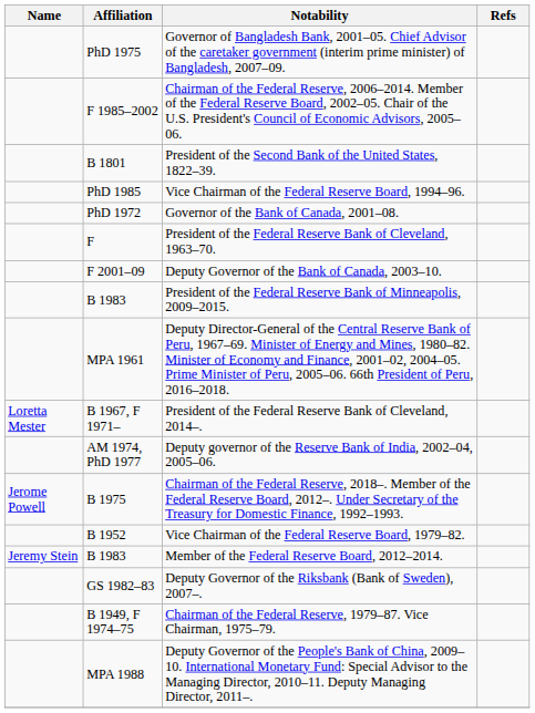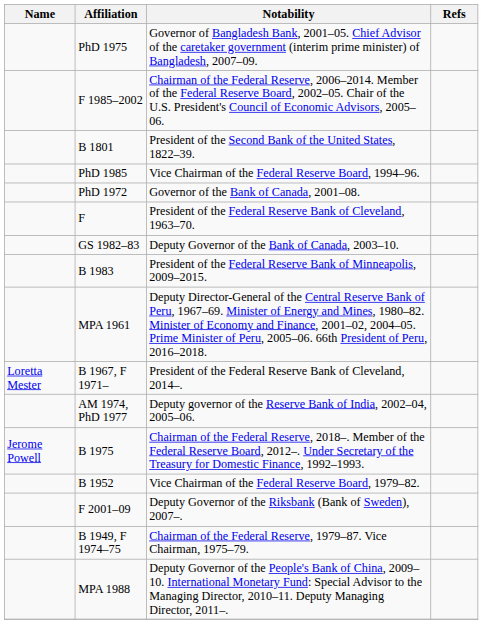 <table class="wikitable sortable" style="width:100%">
 <tr>
 <th width="15%">Name</th>
 <th width="15%">Affiliation</th>
 <th width="*" class="unsortable">Notability</th>
 <th width="10%" class="unsortable">Refs</th>
 </tr>
 <tr>
 <td></td>
 <td>PhD 1975</td>
 <td>Governor of <a href='#'>Bangladesh Bank</a>, 2001–05. <a href='#'>Chief Advisor</a> of the <a href='#'>caretaker government</a> (interim prime minister) of <a href='#'>Bangladesh</a>, 2007–09.</td>
 <td></td>
 </tr>
 <tr>
 <td></td>
 <td>F 1985–2002</td>
 <td><a href='#'>Chairman of the Federal Reserve</a>, 2006–2014. Member of the <a href='#'>Federal Reserve Board</a>, 2002–05. Chair of the U.S. President's <a href='#'>Council of Economic Advisors</a>, 2005–06.</td>
 <td></td>
 </tr>
 <tr>
 <td></td>
 <td>B 1801</td>
 <td>President of the <a href='#'>Second Bank of the United States</a>, 1822–39.</td>
 <td></td>
 </tr>
 <tr>
 <td></td>
 <td>PhD 1985</td>
 <td>Vice Chairman of the <a href='#'>Federal Reserve Board</a>, 1994–96.</td>
 <td></td>
 </tr>
 <tr>
 <td></td>
 <td>PhD 1972</td>
 <td>Governor of the <a href='#'>Bank of Canada</a>, 2001–08.</td>
 <td></td>
 </tr>
 <tr>
 <td></td>
 <td>F</td>
 <td>President of the <a href='#'>Federal Reserve Bank of Cleveland</a>, 1963–70.</td>
 <td></td>
 </tr>
 <tr>
 <td></td>
-<td>F 2001–09</td>
+<td>GS 1982–83</td>
 <td>Deputy Governor of the <a href='#'>Bank of Canada</a>, 2003–10.</td>
 <td></td>
 </tr>
 <tr>
 <td></td>
 <td>B 1983</td>
 <td>President of the <a href='#'>Federal Reserve Bank of Minneapolis</a>, 2009–2015.</td>
 <td></td>
 </tr>
 <tr>
 <td></td>
 <td>MPA 1961</td>
 <td>Deputy Director-General of the <a href='#'>Central Reserve Bank of Peru</a>, 1967–69. <a href='#'>Minister of Energy and Mines</a>, 1980–82. <a href='#'>Minister of Economy and Finance</a>, 2001–02, 2004–05. <a href='#'>Prime Minister of Peru</a>, 2005–06. 66th <a href='#'>President of Peru</a>, 2016–2018.</td>
 <td></td>
 </tr>
 <tr>
 <td><a href='#'>Loretta Mester</a></td>
 <td>B 1967, F 1971–</td>
 <td>President of the Federal Reserve Bank of Cleveland, 2014–.</td>
 <td></td>
 </tr>
 <tr>
 <td></td>
 <td>AM 1974, PhD 1977</td>
 <td>Deputy governor of the <a href='#'>Reserve Bank of India</a>, 2002–04, 2005–06.</td>
 <td></td>
 </tr>
 <tr>
 <td><a href='#'>Jerome Powell</a></td>
 <td>B 1975</td>
 <td><a href='#'>Chairman of the Federal Reserve</a>, 2018–. Member of the <a href='#'>Federal Reserve Board</a>, 2012–. <a href='#'>Under Secretary of the Treasury for Domestic Finance</a>, 1992–1993.</td>
 <td></td>
 </tr>
 <tr>
 <td></td>
 <td>B 1952</td>
 <td>Vice Chairman of the <a href='#'>Federal Reserve Board</a>, 1979–82.</td>
 <td></td>
 </tr>
 <tr>
-<td><a href='#'>Jeremy Stein</a></td>
-<td>B 1983</td>
-<td>Member of the <a href='#'>Federal Reserve Board</a>, 2012–2014.</td>
 <td></td>
-</tr>
-<tr>
-<td></td>
-<td>GS 1982–83</td>
+<td>F 2001–09</td>
 <td>Deputy Governor of the <a href='#'>Riksbank</a> (Bank of <a href='#'>Sweden</a>), 2007–.</td>
 <td></td>
 </tr>
 <tr>
 <td></td>
 <td>B 1949, F 1974–75</td>
 <td><a href='#'>Chairman of the Federal Reserve</a>, 1979–87. Vice Chairman, 1975–79.</td>
 <td></td>
 </tr>
 <tr>
 <td></td>
 <td>MPA 1988</td>
 <td>Deputy Governor of the <a href='#'>People's Bank of China</a>, 2009–10. <a href='#'>International Monetary Fund</a>: Special Advisor to the Managing Director, 2010–11. Deputy Managing Director, 2011–.</td>
 <td></td>
 </tr>
 <tr>
 </tr>
 </table>
